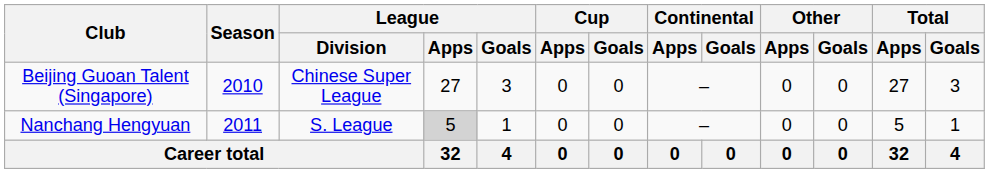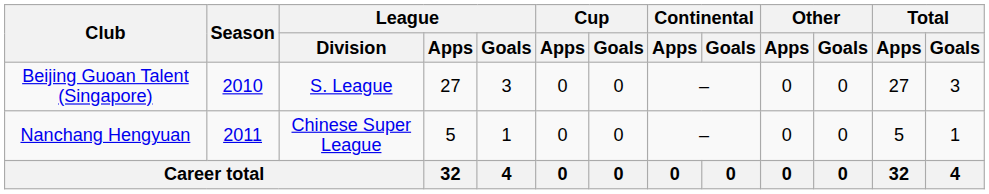 <table class="wikitable" style="text-align: center">
 <tr>
 <th rowspan="2">Club</th>
 <th rowspan="2">Season</th>
 <th colspan="3">League</th>
 <th colspan="2">Cup</th>
 <th colspan="2">Continental</th>
 <th colspan="2">Other</th>
 <th colspan="2">Total</th>
 </tr>
 <tr>
 <th>Division</th>
 <th>Apps</th>
 <th>Goals</th>
 <th>Apps</th>
 <th>Goals</th>
 <th>Apps</th>
 <th>Goals</th>
 <th>Apps</th>
 <th>Goals</th>
 <th>Apps</th>
 <th>Goals</th>
 </tr>
 <tr>
 <td><a href='#'>Beijing Guoan Talent (Singapore)</a></td>
 <td><a href='#'>2010</a></td>
-<td><a href='#'>Chinese Super League</a></td>
+<td><a href='#'>S. League</a></td>
 <td>27</td>
 <td>3</td>
 <td>0</td>
 <td>0</td>
 <td colspan="2">–</td>
 <td>0</td>
 <td>0</td>
 <td>27</td>
 <td>3</td>
 </tr>
 <tr>
 <td><a href='#'>Nanchang Hengyuan</a></td>
 <td><a href='#'>2011</a></td>
-<td><a href='#'>S. League</a></td>
-<td style="background: lightgrey;">5</td>
+<td><a href='#'>Chinese Super League</a></td>
+<td>5</td>
 <td>1</td>
 <td>0</td>
 <td>0</td>
 <td colspan="2">–</td>
 <td>0</td>
 <td>0</td>
 <td>5</td>
 <td>1</td>
 </tr>
 <tr>
 <th colspan=3>Career total</th>
 <th>32</th>
 <th>4</th>
 <th>0</th>
 <th>0</th>
 <th>0</th>
 <th>0</th>
 <th>0</th>
 <th>0</th>
 <th>32</th>
 <th>4</th>
 </tr>
 </table>
